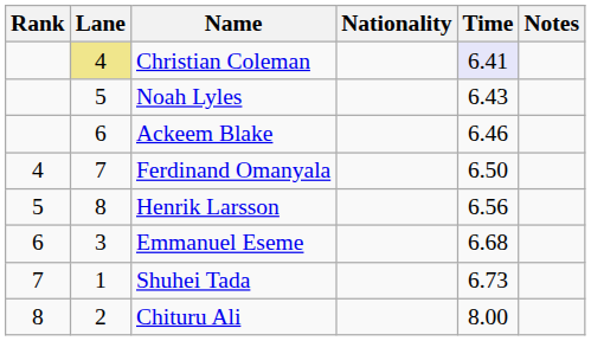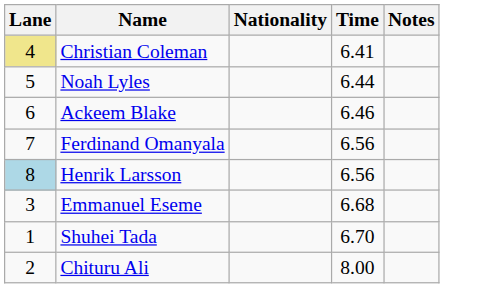 <table class="wikitable sortable" style="text-align:center">
 <tr>
-<th>Rank</th>
 <th>Lane</th>
 <th>Name</th>
 <th>Nationality</th>
 <th>Time</th>
 <th>Notes</th>
 </tr>
 <tr>
-<td></td>
 <td style="background: khaki;">4</td>
 <td align="left"><a href='#'>Christian Coleman</a></td>
 <td align="left"></td>
-<td style="background: lavender;">6.41</td>
+<td>6.41</td>
 <td></td>
 </tr>
 <tr>
-<td></td>
 <td>5</td>
 <td align="left"><a href='#'>Noah Lyles</a></td>
 <td align="left"></td>
-<td>6.43</td>
+<td>6.44</td>
 <td></td>
 </tr>
 <tr>
-<td></td>
 <td>6</td>
 <td align="left"><a href='#'>Ackeem Blake</a></td>
 <td align="left"></td>
 <td>6.46</td>
 <td></td>
 </tr>
 <tr>
-<td>4</td>
 <td>7</td>
 <td align="left"><a href='#'>Ferdinand Omanyala</a></td>
 <td align="left"></td>
-<td>6.50 </td>
+<td>6.56 </td>
 <td></td>
 </tr>
 <tr>
-<td>5</td>
-<td>8</td>
+<td style="background: lightblue;">8</td>
 <td align="left"><a href='#'>Henrik Larsson</a></td>
 <td align="left"></td>
 <td>6.56 </td>
 <td></td>
 </tr>
 <tr>
-<td>6</td>
 <td>3</td>
 <td align="left"><a href='#'>Emmanuel Eseme</a></td>
 <td align="left"></td>
 <td>6.68</td>
 <td></td>
 </tr>
 <tr>
-<td>7</td>
 <td>1</td>
 <td align="left"><a href='#'>Shuhei Tada</a></td>
 <td align="left"></td>
-<td>6.73</td>
+<td>6.70</td>
 <td></td>
 </tr>
 <tr>
-<td>8</td>
 <td>2</td>
 <td align="left"><a href='#'>Chituru Ali</a></td>
 <td align="left"></td>
 <td>8.00</td>
 <td></td>
 </tr>
 </table>
